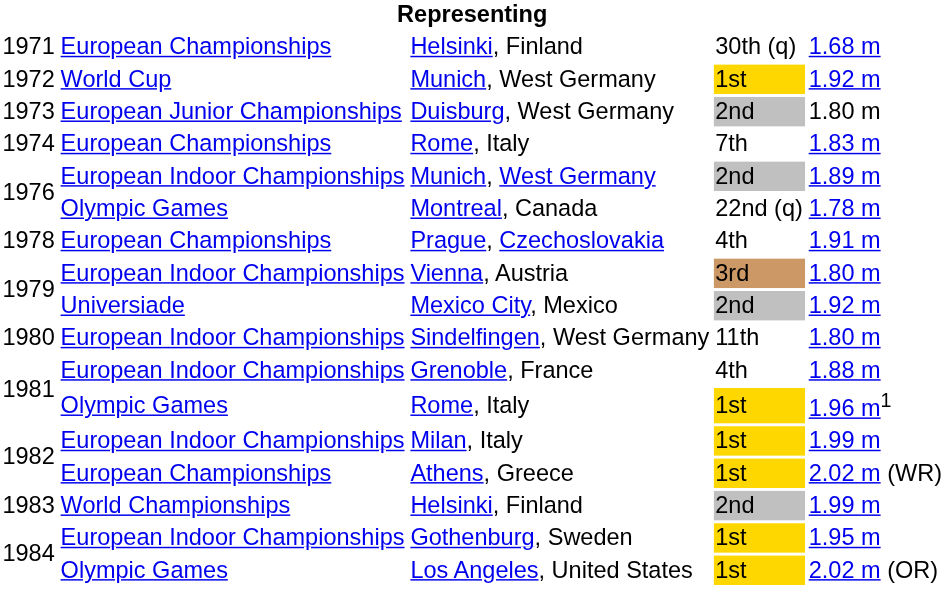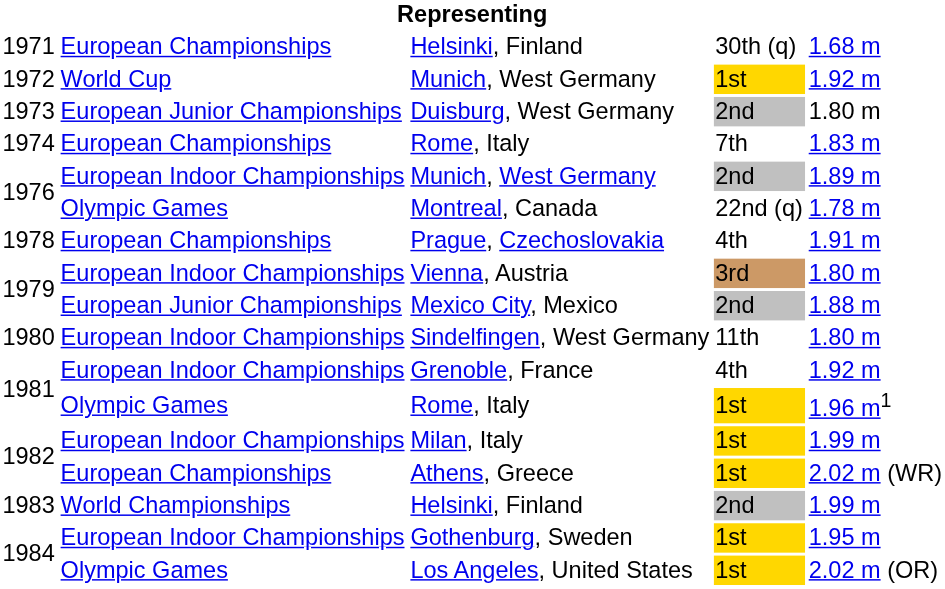 <table>
 <tr>
 <th colspan="6">Representing </th>
 </tr>
 <tr>
 <td>1971</td>
 <td><a href='#'>European Championships</a></td>
 <td><a href='#'>Helsinki</a>, Finland</td>
 <td>30th (q)</td>
 <td><a href='#'>1.68 m</a></td>
 </tr>
 <tr>
 <td>1972</td>
 <td><a href='#'>World Cup</a></td>
 <td><a href='#'>Munich</a>, West Germany</td>
 <td bgcolor=gold>1st</td>
 <td><a href='#'>1.92 m</a></td>
 </tr>
 <tr>
 <td>1973</td>
 <td><a href='#'>European Junior Championships</a></td>
 <td><a href='#'>Duisburg</a>, West Germany</td>
 <td bgcolor=silver>2nd</td>
 <td>1.80 m</td>
 </tr>
 <tr>
 <td>1974</td>
 <td><a href='#'>European Championships</a></td>
 <td><a href='#'>Rome</a>, Italy</td>
 <td>7th</td>
 <td><a href='#'>1.83 m</a></td>
 </tr>
 <tr>
 <td rowspan=2>1976</td>
 <td><a href='#'>European Indoor Championships</a></td>
 <td><a href='#'>Munich</a>, <a href='#'>West Germany</a></td>
 <td bgcolor=silver>2nd</td>
 <td><a href='#'>1.89 m</a></td>
 </tr>
 <tr>
 <td><a href='#'>Olympic Games</a></td>
 <td><a href='#'>Montreal</a>, Canada</td>
 <td>22nd (q)</td>
 <td><a href='#'>1.78 m</a></td>
 </tr>
 <tr>
 <td>1978</td>
 <td><a href='#'>European Championships</a></td>
 <td><a href='#'>Prague</a>, <a href='#'>Czechoslovakia</a></td>
 <td>4th</td>
 <td><a href='#'>1.91 m</a></td>
 </tr>
 <tr>
 <td rowspan=2>1979</td>
 <td><a href='#'>European Indoor Championships</a></td>
 <td><a href='#'>Vienna</a>, Austria</td>
 <td bgcolor=cc9966>3rd</td>
 <td><a href='#'>1.80 m</a></td>
 </tr>
 <tr>
-<td><a href='#'>Universiade</a></td>
+<td><a href='#'>European Junior Championships</a></td>
 <td><a href='#'>Mexico City</a>, Mexico</td>
 <td bgcolor=silver>2nd</td>
-<td><a href='#'>1.92 m</a></td>
+<td><a href='#'>1.88 m</a></td>
 </tr>
 <tr>
 <td>1980</td>
 <td><a href='#'>European Indoor Championships</a></td>
 <td><a href='#'>Sindelfingen</a>, West Germany</td>
 <td>11th</td>
 <td><a href='#'>1.80 m</a></td>
 </tr>
 <tr>
 <td rowspan=2>1981</td>
 <td><a href='#'>European Indoor Championships</a></td>
 <td><a href='#'>Grenoble</a>, France</td>
 <td>4th</td>
-<td><a href='#'>1.88 m</a></td>
+<td><a href='#'>1.92 m</a></td>
 </tr>
 <tr>
 <td><a href='#'>Olympic Games</a></td>
 <td><a href='#'>Rome</a>, Italy</td>
 <td bgcolor=gold>1st</td>
 <td><a href='#'>1.96 m</a><sup>1</sup></td>
 </tr>
 <tr>
 <td rowspan=2>1982</td>
 <td><a href='#'>European Indoor Championships</a></td>
 <td><a href='#'>Milan</a>, Italy</td>
 <td bgcolor=gold>1st</td>
 <td><a href='#'>1.99 m</a></td>
 </tr>
 <tr>
 <td><a href='#'>European Championships</a></td>
 <td><a href='#'>Athens</a>, Greece</td>
 <td bgcolor=gold>1st</td>
 <td><a href='#'>2.02 m</a> (WR)</td>
 </tr>
 <tr>
 <td>1983</td>
 <td><a href='#'>World Championships</a></td>
 <td><a href='#'>Helsinki</a>, Finland</td>
 <td bgcolor=silver>2nd</td>
 <td><a href='#'>1.99 m</a></td>
 </tr>
 <tr>
 <td rowspan=2>1984</td>
 <td><a href='#'>European Indoor Championships</a></td>
 <td><a href='#'>Gothenburg</a>, Sweden</td>
 <td bgcolor=gold>1st</td>
 <td><a href='#'>1.95 m</a></td>
 </tr>
 <tr>
 <td><a href='#'>Olympic Games</a></td>
 <td><a href='#'>Los Angeles</a>, United States</td>
 <td bgcolor=gold>1st</td>
 <td><a href='#'>2.02 m</a> (OR)</td>
 </tr>
 </table>
